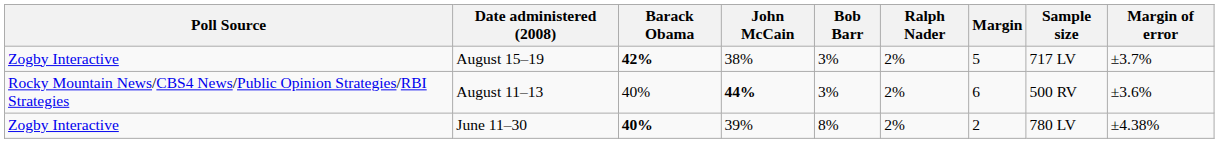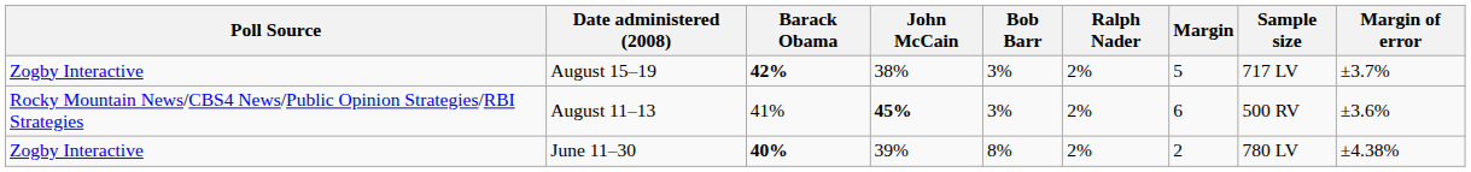 <table class="wikitable collapsible">
 <tr>
 <th>Poll Source</th>
 <th>Date administered (2008)</th>
 <th>Barack Obama</th>
 <th>John McCain</th>
 <th>Bob Barr</th>
 <th>Ralph Nader</th>
 <th>Margin</th>
 <th>Sample size</th>
 <th>Margin of error</th>
 </tr>
 <tr>
 <td><a href='#'>Zogby Interactive</a></td>
 <td>August 15–19</td>
 <td><strong>42%</strong></td>
 <td>38%</td>
 <td>3%</td>
 <td>2%</td>
 <td>5</td>
 <td>717 LV</td>
 <td>±3.7%</td>
 </tr>
 <tr>
 <td><a href='#'>Rocky Mountain News</a>/<a href='#'>CBS4 News</a>/<a href='#'>Public Opinion Strategies</a>/<a href='#'>RBI Strategies</a></td>
 <td>August 11–13</td>
-<td>40%</td>
-<td><strong>44%</strong></td>
+<td>41%</td>
+<td><strong>45%</strong></td>
 <td>3%</td>
 <td>2%</td>
 <td>6</td>
 <td>500 RV</td>
 <td>±3.6%</td>
 </tr>
 <tr>
 <td><a href='#'>Zogby Interactive</a></td>
 <td>June 11–30</td>
 <td><strong>40%</strong></td>
 <td>39%</td>
 <td>8%</td>
 <td>2%</td>
 <td>2</td>
 <td>780 LV</td>
 <td>±4.38%</td>
 </tr>
 </table>
